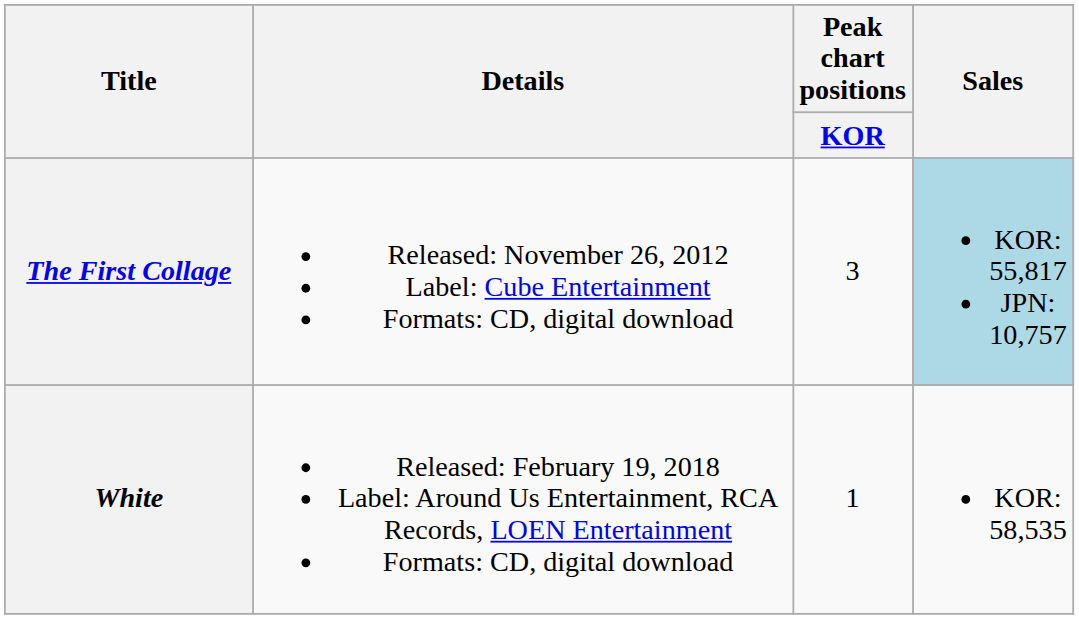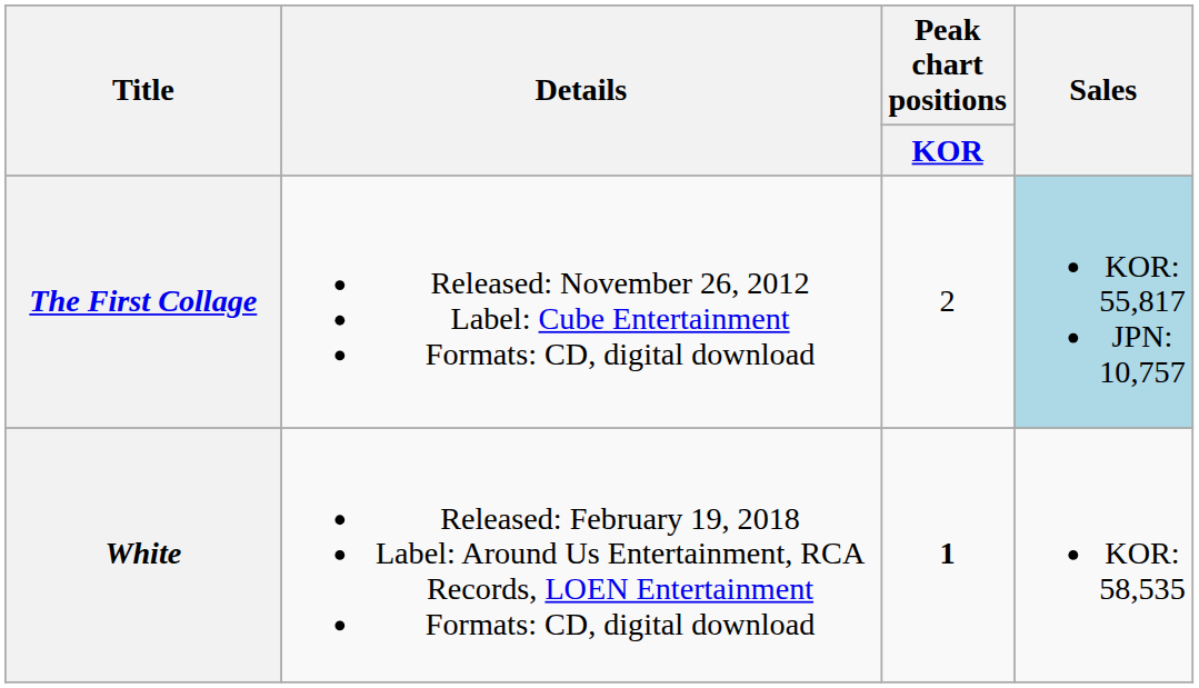 <table class="wikitable plainrowheaders" style="text-align:center;">
 <tr>
 <th rowspan="2" style="width:12em;">Title</th>
 <th rowspan="2" style="width:26em;">Details</th>
 <th>Peak chart positions</th>
 <th rowspan="2">Sales <br></th>
 </tr>
 <tr>
 <th width="30"><a href='#'>KOR</a><br></th>
 </tr>
 <tr>
 <th scope="row"><em><a href='#'>The First Collage</a></em></th>
 <td><br><ul><li>Released: November 26, 2012</li><li>Label: <a href='#'>Cube Entertainment</a></li><li>Formats: CD, digital download</li></ul></td>
-<td>3</td>
+<td>2</td>
 <td style="background: lightblue;"><br><ul><li>KOR: 55,817</li><li>JPN: 10,757</li></ul></td>
 </tr>
 <tr>
 <th scope="row"><em>White</em></th>
 <td><br><ul><li>Released: February 19, 2018</li><li>Label: Around Us Entertainment, RCA Records, <a href='#'>LOEN Entertainment</a></li><li>Formats: CD, digital download</li></ul></td>
-<td>1</td>
+<td><strong>1</strong></td>
 <td><br><ul><li>KOR: 58,535</li></ul></td>
 </tr>
 </table>
